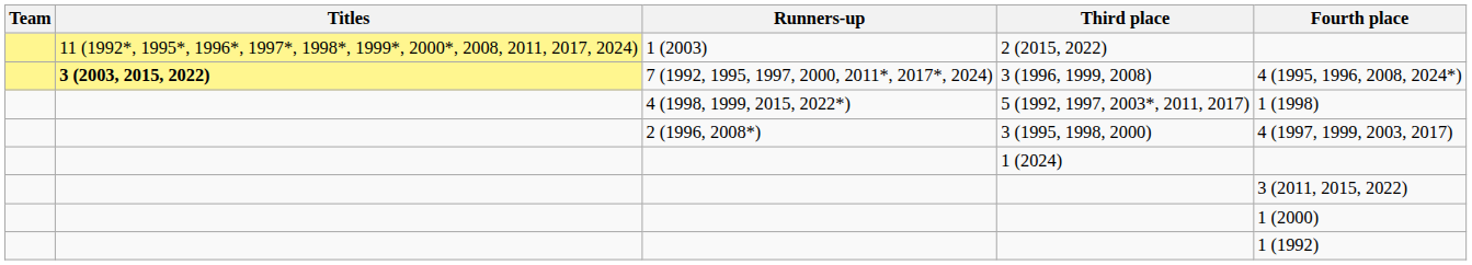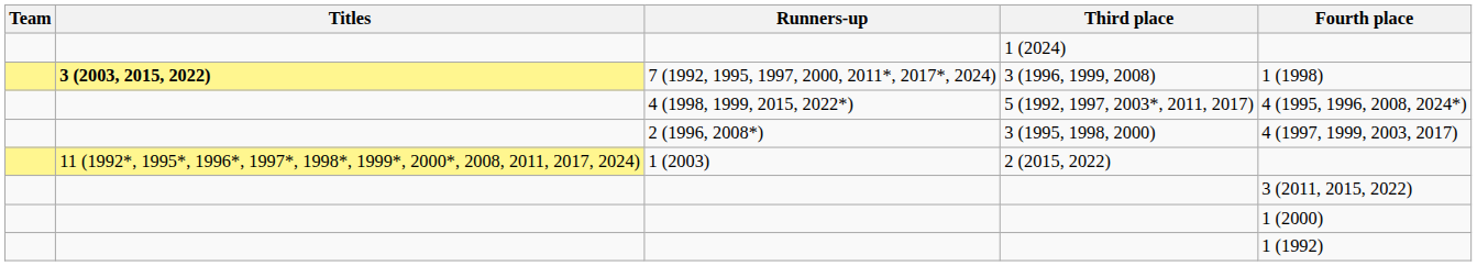 <table class="wikitable sortable">
 <tr>
 <th>Team</th>
 <th>Titles</th>
 <th>Runners-up</th>
 <th>Third place</th>
 <th>Fourth place</th>
 </tr>
 <tr>
-<td bgcolor=#FFF68F></td>
-<td bgcolor=#FFF68F>11 (1992*, 1995*, 1996*, 1997*, 1998*, 1999*, 2000*, 2008, 2011, 2017, 2024)</td>
-<td>1 (2003)</td>
-<td>2 (2015, 2022)</td>
+<td></td>
+<td></td>
+<td></td>
+<td>1 (2024)</td>
 <td></td>
 </tr>
 <tr>
 <td bgcolor=#FFF68F></td>
 <td bgcolor=#FFF68F><strong>3 (2003, 2015, 2022)</strong></td>
 <td>7 (1992, 1995, 1997, 2000, 2011*, 2017*, 2024)</td>
 <td>3 (1996, 1999, 2008)</td>
-<td>4 (1995, 1996, 2008, 2024*)</td>
+<td>1 (1998)</td>
 </tr>
 <tr>
 <td></td>
 <td></td>
 <td>4 (1998, 1999, 2015, 2022*)</td>
 <td>5 (1992, 1997, 2003*, 2011, 2017)</td>
-<td>1 (1998)</td>
+<td>4 (1995, 1996, 2008, 2024*)</td>
 </tr>
 <tr>
 <td></td>
 <td></td>
 <td>2 (1996, 2008*)</td>
 <td>3 (1995, 1998, 2000)</td>
 <td>4 (1997, 1999, 2003, 2017)</td>
 </tr>
 <tr>
-<td></td>
-<td></td>
-<td></td>
-<td>1 (2024)</td>
+<td bgcolor=#FFF68F></td>
+<td bgcolor=#FFF68F>11 (1992*, 1995*, 1996*, 1997*, 1998*, 1999*, 2000*, 2008, 2011, 2017, 2024)</td>
+<td>1 (2003)</td>
+<td>2 (2015, 2022)</td>
 <td></td>
 </tr>
 <tr>
 <td></td>
 <td></td>
 <td></td>
 <td></td>
 <td>3 (2011, 2015, 2022)</td>
 </tr>
 <tr>
 <td></td>
 <td></td>
 <td></td>
 <td></td>
 <td>1 (2000)</td>
 </tr>
 <tr>
 <td></td>
 <td></td>
 <td></td>
 <td></td>
 <td>1 (1992)</td>
 </tr>
 </table>
